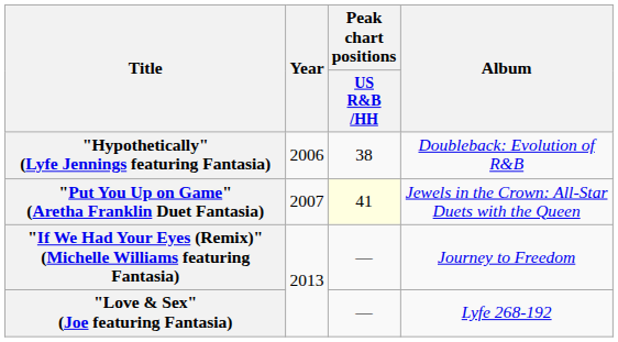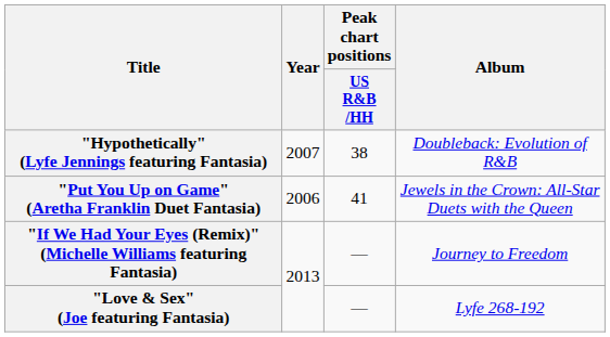 <table class="wikitable plainrowheaders" style="text-align:center;">
 <tr>
 <th scope="col" rowspan="2" style="width:16em;">Title</th>
 <th scope="col" rowspan="2">Year</th>
 <th scope="col" colspan="1">Peak chart positions</th>
 <th scope="col" rowspan="2" style="width:12em;">Album</th>
 </tr>
 <tr>
 <th scope="col" style="width:3em;font-size:90%;"><a href='#'>US<br>R&B<br>/HH</a><br></th>
 </tr>
 <tr>
 <th scope="row">"Hypothetically"<br><span>(<a href='#'>Lyfe Jennings</a> featuring Fantasia)</span></th>
-<td>2006</td>
+<td>2007</td>
 <td>38</td>
 <td><em><a href='#'>Doubleback: Evolution of R&B</a></em></td>
 </tr>
 <tr>
 <th scope="row">"<a href='#'>Put You Up on Game</a>"<br><span>(<a href='#'>Aretha Franklin</a> Duet Fantasia)</span></th>
-<td>2007</td>
-<td style="background: lightyellow;">41</td>
+<td>2006</td>
+<td>41</td>
 <td><em><a href='#'>Jewels in the Crown: All-Star Duets with the Queen</a></em></td>
 </tr>
 <tr>
 <th scope="row">"<a href='#'>If We Had Your Eyes</a> (Remix)"<br><span>(<a href='#'>Michelle Williams</a> featuring Fantasia)</span></th>
 <td rowspan="2">2013</td>
 <td>—</td>
 <td><em><a href='#'>Journey to Freedom</a></em></td>
 </tr>
 <tr>
 <th scope="row">"Love & Sex"<br><span>(<a href='#'>Joe</a> featuring Fantasia)</span></th>
 <td>—</td>
 <td><em><a href='#'>Lyfe 268-192</a></em></td>
 </tr>
 </table>
